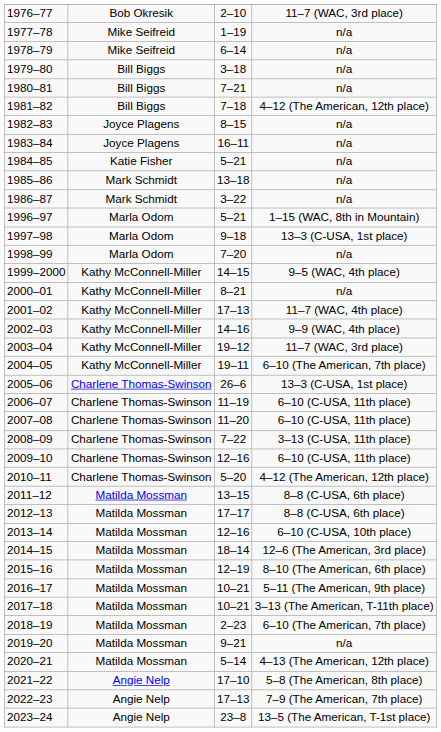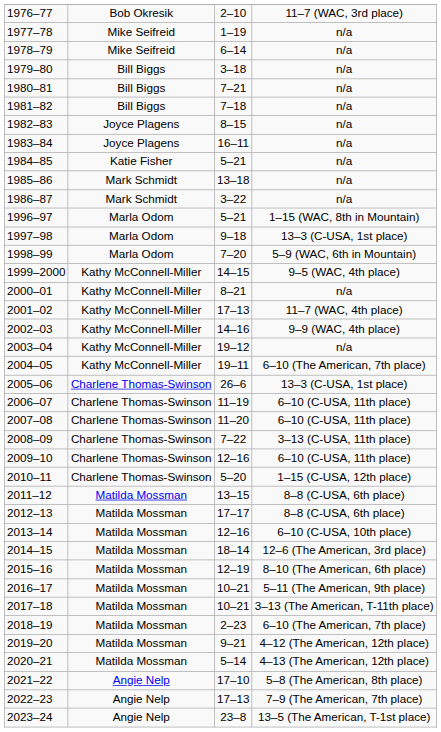 <table class="wikitable" style="text-align:center">
 <tr>
 </tr>
 <tr>
 <td style="text-align:left">1976–77</td>
 <td>Bob Okresik</td>
 <td>2–10</td>
 <td>11–7 (WAC, 3rd place)</td>
 </tr>
 <tr>
 <td style="text-align:left">1977–78</td>
 <td>Mike Seifreid</td>
 <td>1–19</td>
 <td>n/a</td>
 </tr>
 <tr>
 <td style="text-align:left">1978–79</td>
 <td>Mike Seifreid</td>
 <td>6–14</td>
 <td>n/a</td>
 </tr>
 <tr>
 <td style="text-align:left">1979–80</td>
 <td>Bill Biggs</td>
 <td>3–18</td>
 <td>n/a</td>
 </tr>
 <tr>
 <td style="text-align:left">1980–81</td>
 <td>Bill Biggs</td>
 <td>7–21</td>
 <td>n/a</td>
 </tr>
 <tr>
 <td style="text-align:left">1981–82</td>
 <td>Bill Biggs</td>
 <td>7–18</td>
-<td>4–12 (The American, 12th place)</td>
+<td>n/a</td>
 </tr>
 <tr>
 <td style="text-align:left">1982–83</td>
 <td>Joyce Plagens</td>
 <td>8–15</td>
 <td>n/a</td>
 </tr>
 <tr>
 <td style="text-align:left">1983–84</td>
 <td>Joyce Plagens</td>
 <td>16–11</td>
 <td>n/a</td>
 </tr>
 <tr>
 <td style="text-align:left">1984–85</td>
 <td>Katie Fisher</td>
 <td>5–21</td>
 <td>n/a</td>
 </tr>
 <tr>
 <td style="text-align:left">1985–86</td>
 <td>Mark Schmidt</td>
 <td>13–18</td>
 <td>n/a</td>
 </tr>
 <tr>
 <td style="text-align:left">1986–87</td>
 <td>Mark Schmidt</td>
 <td>3–22</td>
 <td>n/a</td>
 </tr>
 <tr>
 <td style="text-align:left">1996–97</td>
 <td>Marla Odom</td>
 <td>5–21</td>
 <td>1–15 (WAC, 8th in Mountain)</td>
 </tr>
 <tr>
 <td style="text-align:left">1997–98</td>
 <td>Marla Odom</td>
 <td>9–18</td>
 <td>13–3 (C-USA, 1st place)</td>
 </tr>
 <tr>
 <td style="text-align:left">1998–99</td>
 <td>Marla Odom</td>
 <td>7–20</td>
-<td>n/a</td>
+<td>5–9 (WAC, 6th in Mountain)</td>
 </tr>
 <tr>
 <td style="text-align:left">1999–2000</td>
 <td>Kathy McConnell-Miller</td>
 <td>14–15</td>
 <td>9–5 (WAC, 4th place)</td>
 </tr>
 <tr>
 <td style="text-align:left">2000–01</td>
 <td>Kathy McConnell-Miller</td>
 <td>8–21</td>
 <td>n/a</td>
 </tr>
 <tr>
 <td style="text-align:left">2001–02</td>
 <td>Kathy McConnell-Miller</td>
 <td>17–13</td>
 <td>11–7 (WAC, 4th place)</td>
 </tr>
 <tr>
 <td style="text-align:left">2002–03</td>
 <td>Kathy McConnell-Miller</td>
 <td>14–16</td>
 <td>9–9 (WAC, 4th place)</td>
 </tr>
 <tr>
 <td style="text-align:left">2003–04</td>
 <td>Kathy McConnell-Miller</td>
 <td>19–12</td>
-<td>11–7 (WAC, 3rd place)</td>
+<td>n/a</td>
 </tr>
 <tr>
 <td style="text-align:left">2004–05</td>
 <td>Kathy McConnell-Miller</td>
 <td>19–11</td>
 <td>6–10 (The American, 7th place)</td>
 </tr>
 <tr>
 <td style="text-align:left">2005–06</td>
 <td><a href='#'>Charlene Thomas-Swinson</a></td>
 <td>26–6</td>
 <td>13–3 (C-USA, 1st place)</td>
 </tr>
 <tr>
 <td style="text-align:left">2006–07</td>
 <td>Charlene Thomas-Swinson</td>
 <td>11–19</td>
 <td>6–10 (C-USA, 11th place)</td>
 </tr>
 <tr>
 <td style="text-align:left">2007–08</td>
 <td>Charlene Thomas-Swinson</td>
 <td>11–20</td>
 <td>6–10 (C-USA, 11th place)</td>
 </tr>
 <tr>
 <td style="text-align:left">2008–09</td>
 <td>Charlene Thomas-Swinson</td>
 <td>7–22</td>
 <td>3–13 (C-USA, 11th place)</td>
 </tr>
 <tr>
 <td style="text-align:left">2009–10</td>
 <td>Charlene Thomas-Swinson</td>
 <td>12–16</td>
 <td>6–10 (C-USA, 11th place)</td>
 </tr>
 <tr>
 <td style="text-align:left">2010–11</td>
 <td>Charlene Thomas-Swinson</td>
 <td>5–20</td>
-<td>4–12 (The American, 12th place)</td>
+<td>1–15 (C-USA, 12th place)</td>
 </tr>
 <tr>
 <td style="text-align:left">2011–12</td>
 <td><a href='#'>Matilda Mossman</a></td>
 <td>13–15</td>
 <td>8–8 (C-USA, 6th place)</td>
 </tr>
 <tr>
 <td style="text-align:left">2012–13</td>
 <td>Matilda Mossman</td>
 <td>17–17</td>
 <td>8–8 (C-USA, 6th place)</td>
 </tr>
 <tr>
 <td style="text-align:left">2013–14</td>
 <td>Matilda Mossman</td>
 <td>12–16</td>
 <td>6–10 (C-USA, 10th place)</td>
 </tr>
 <tr>
 <td style="text-align:left">2014–15</td>
 <td>Matilda Mossman</td>
 <td>18–14</td>
 <td>12–6 (The American, 3rd place)</td>
 </tr>
 <tr>
 <td style="text-align:left">2015–16</td>
 <td>Matilda Mossman</td>
 <td>12–19</td>
 <td>8–10 (The American, 6th place)</td>
 </tr>
 <tr>
 <td style="text-align:left">2016–17</td>
 <td>Matilda Mossman</td>
 <td>10–21</td>
 <td>5–11 (The American, 9th place)</td>
 </tr>
 <tr>
 <td style="text-align:left">2017–18</td>
 <td>Matilda Mossman</td>
 <td>10–21</td>
 <td>3–13 (The American, T-11th place)</td>
 </tr>
 <tr>
 <td style="text-align:left">2018–19</td>
 <td>Matilda Mossman</td>
 <td>2–23</td>
 <td>6–10 (The American, 7th place)</td>
 </tr>
 <tr>
 <td style="text-align:left">2019–20</td>
 <td>Matilda Mossman</td>
 <td>9–21</td>
-<td>n/a</td>
+<td>4–12 (The American, 12th place)</td>
 </tr>
 <tr>
 <td style="text-align:left">2020–21</td>
 <td>Matilda Mossman</td>
 <td>5–14</td>
 <td>4–13 (The American, 12th place)</td>
 </tr>
 <tr>
 <td style="text-align:left">2021–22</td>
 <td><a href='#'>Angie Nelp</a></td>
 <td>17–10</td>
 <td>5–8 (The American, 8th place)</td>
 </tr>
 <tr>
 <td style="text-align:left">2022–23</td>
 <td>Angie Nelp</td>
 <td>17–13</td>
 <td>7–9 (The American, 7th place)</td>
 </tr>
 <tr>
 <td style="text-align:left">2023–24</td>
 <td>Angie Nelp</td>
 <td>23–8</td>
 <td>13–5 (The American, T-1st place)</td>
 </tr>
 </table>
